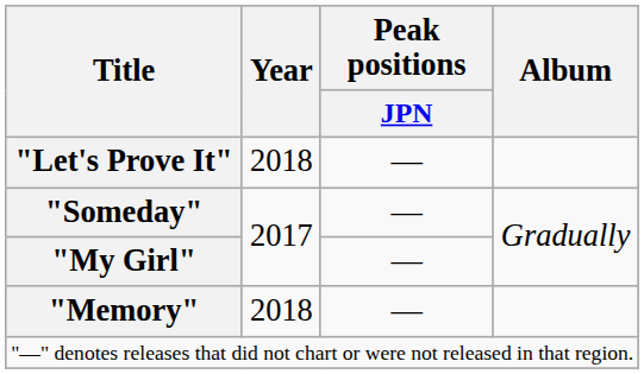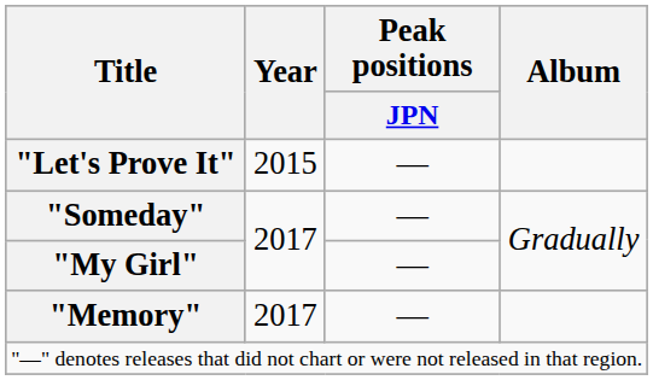 <table class="wikitable plainrowheaders" style="text-align:center;">
 <tr>
 <th scope="col" rowspan="2">Title</th>
 <th scope="col" rowspan="2">Year</th>
 <th scope="col" colspan="1" style="width:5em;">Peak positions</th>
 <th scope="col" rowspan="2">Album</th>
 </tr>
 <tr>
 <th scope="col" style="width:3em;font-size:90%;"><a href='#'>JPN</a></th>
 </tr>
 <tr>
 <th scope="row">"Let's Prove It"</th>
-<td>2018</td>
+<td>2015</td>
 <td>—</td>
 <td></td>
 </tr>
 <tr>
 <th scope="row">"Someday"</th>
 <td rowspan="2">2017</td>
 <td>—</td>
 <td rowspan="2"><em>Gradually</em></td>
 </tr>
 <tr>
 <th scope="row">"My Girl"</th>
 <td>—</td>
 </tr>
 <tr>
 <th scope="row">"Memory"</th>
-<td>2018</td>
+<td>2017</td>
 <td>—</td>
 <td></td>
 </tr>
 <tr>
 <td colspan="7" style="font-size:8pt">"—" denotes releases that did not chart or were not released in that region.</td>
 </tr>
 </table>
